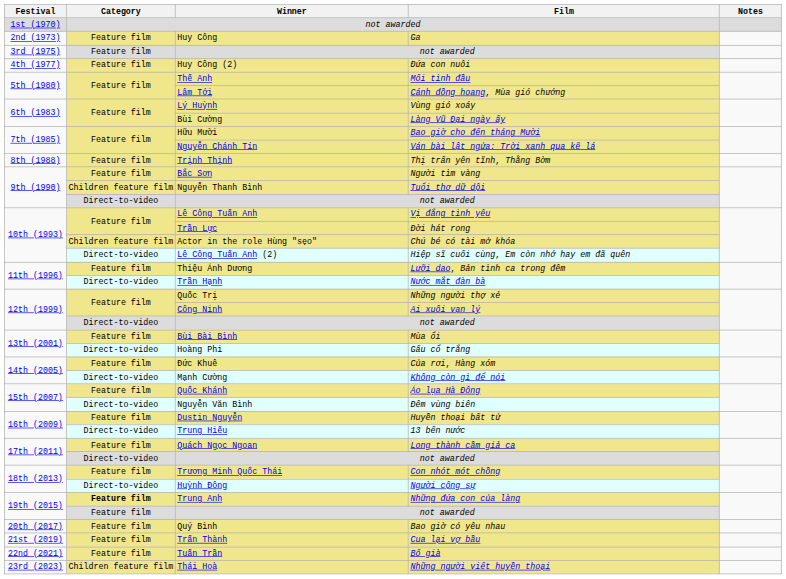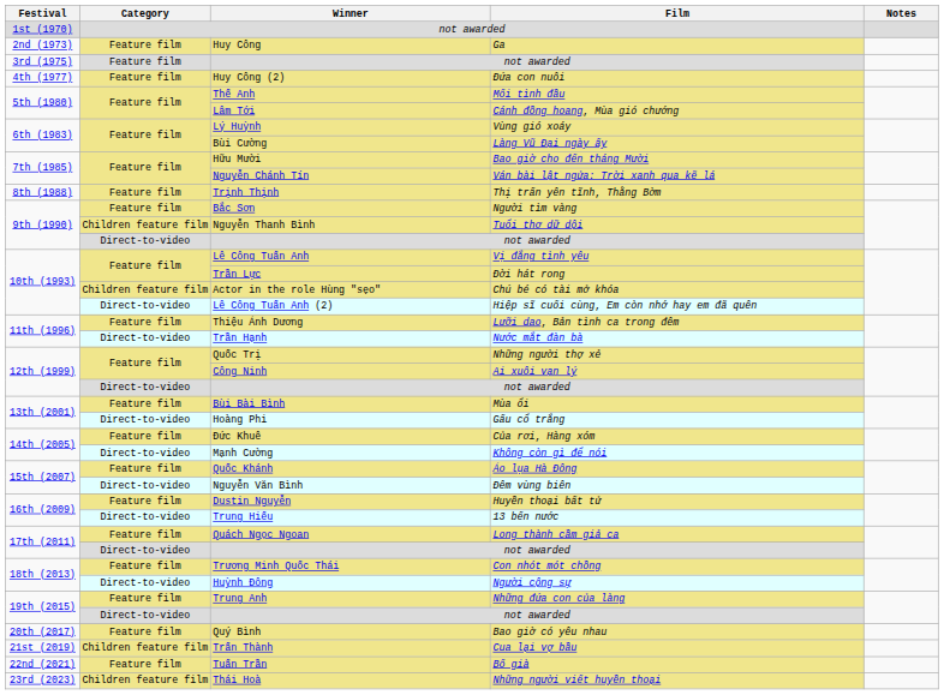 <table class="sortable wikitable">
 <tr>
 <th width="8%">Festival</th>
 <th width="14%">Category</th>
 <th width="30%">Winner</th>
 <th width="40%">Film</th>
 <th width="8%">Notes</th>
 </tr>
 <tr>
 <td align=center align=center style="background:#DCDCDC"><a href='#'>1st (1970)</a></td>
 <td colspan=3 align=center align=center style="background:#DCDCDC"><em>not awarded</em></td>
 <td style="background:#DCDCDC"></td>
 </tr>
 <tr>
 <td align=center><a href='#'>2nd (1973)</a></td>
 <td align=center style="background:#F0E68C">Feature film</td>
 <td style="background:#F0E68C">Huy Công</td>
 <td style="background:#F0E68C"><em>Ga</em></td>
 <td></td>
 </tr>
 <tr>
 <td align=center><a href='#'>3rd (1975)</a></td>
 <td align=center style="background:#DCDCDC">Feature film</td>
 <td colspan=2 align=center style="background:#DCDCDC"><em>not awarded</em></td>
 <td></td>
 </tr>
 <tr>
 <td align=center><a href='#'>4th (1977)</a></td>
 <td align=center style="background:#F0E68C">Feature film</td>
 <td style="background:#F0E68C">Huy Công (2)</td>
 <td style="background:#F0E68C"><em>Đứa con nuôi</em></td>
 <td></td>
 </tr>
 <tr>
 <td align=center rowspan=2><a href='#'>5th (1980)</a></td>
 <td align=center rowspan=2 style="background:#F0E68C">Feature film</td>
 <td style="background:#F0E68C"><a href='#'>Thế Anh</a></td>
 <td style="background:#F0E68C"><em><a href='#'>Mối tình đầu</a></em></td>
 <td rowspan=2></td>
 </tr>
 <tr>
 <td style="background:#F0E68C"><a href='#'>Lâm Tới</a></td>
 <td style="background:#F0E68C"><em><a href='#'>Cánh đồng hoang</a></em>, <em>Mùa gió chướng</em></td>
 </tr>
 <tr>
 <td align=center rowspan=2><a href='#'>6th (1983)</a></td>
 <td align=center rowspan=2 style="background:#F0E68C">Feature film</td>
 <td style="background:#F0E68C"><a href='#'>Lý Huỳnh</a></td>
 <td style="background:#F0E68C"><em>Vùng gió xoáy</em></td>
 <td rowspan=2></td>
 </tr>
 <tr>
 <td style="background:#F0E68C">Bùi Cường</td>
 <td style="background:#F0E68C"><em><a href='#'>Làng Vũ Đại ngày ấy</a></em></td>
 </tr>
 <tr>
 <td align=center rowspan=2><a href='#'>7th (1985)</a></td>
 <td align=center rowspan=2 style="background:#F0E68C">Feature film</td>
 <td style="background:#F0E68C">Hữu Mười</td>
 <td style="background:#F0E68C"><em><a href='#'>Bao giờ cho đến tháng Mười</a></em></td>
 <td rowspan=2></td>
 </tr>
 <tr>
 <td style="background:#F0E68C"><a href='#'>Nguyễn Chánh Tín</a></td>
 <td style="background:#F0E68C"><em><a href='#'>Ván bài lật ngửa: Trời xanh qua kẽ lá</a></em></td>
 </tr>
 <tr>
 <td align=center><a href='#'>8th (1988)</a></td>
 <td align=center style="background:#F0E68C">Feature film</td>
 <td style="background:#F0E68C"><a href='#'>Trịnh Thịnh</a></td>
 <td style="background:#F0E68C"><em>Thị trấn yên tĩnh</em>, <em>Thằng Bờm</em></td>
 <td></td>
 </tr>
 <tr>
 <td align=center rowspan=3><a href='#'>9th (1990)</a></td>
 <td align=center style="background:#F0E68C">Feature film</td>
 <td style="background:#F0E68C"><a href='#'>Bắc Sơn</a></td>
 <td style="background:#F0E68C"><em>Người tìm vàng</em></td>
 <td rowspan=3></td>
 </tr>
 <tr>
 <td align=center style="background:#F0E68C">Children feature film</td>
 <td style="background:#F0E68C">Nguyễn Thanh Bình</td>
 <td style="background:#F0E68C"><em><a href='#'>Tuổi thơ dữ dội</a></em></td>
 </tr>
 <tr>
 <td align=center style="background:#DCDCDC">Direct-to-video</td>
 <td colspan=2 align=center style="background:#DCDCDC"><em>not awarded</em></td>
 </tr>
 <tr>
 <td align=center rowspan=4><a href='#'>10th (1993)</a></td>
 <td align=center rowspan=2 style="background:#F0E68C">Feature film</td>
 <td style="background:#F0E68C"><a href='#'>Lê Công Tuấn Anh</a></td>
 <td style="background:#F0E68C"><em><a href='#'>Vị đắng tình yêu</a></em></td>
 <td rowspan=4></td>
 </tr>
 <tr>
 <td style="background:#F0E68C"><a href='#'>Trần Lực</a></td>
 <td style="background:#F0E68C"><em>Đời hát rong</em></td>
 </tr>
 <tr>
 <td align=center style="background:#F0E68C">Children feature film</td>
 <td style="background:#F0E68C">Actor in the role Hùng "sẹo"</td>
 <td style="background:#F0E68C"><em>Chú bé có tài mở khóa</em></td>
 </tr>
 <tr>
 <td align=center style="background:#E0FFFF">Direct-to-video</td>
 <td style="background:#E0FFFF"><a href='#'>Lê Công Tuấn Anh</a> (2)</td>
 <td style="background:#E0FFFF"><em>Hiệp sĩ cuối cùng</em>, <em>Em còn nhớ hay em đã quên</em></td>
 </tr>
 <tr>
 <td align=center rowspan=2><a href='#'>11th (1996)</a></td>
 <td align=center style="background:#F0E68C">Feature film</td>
 <td style="background:#F0E68C">Thiệu Ánh Dương</td>
 <td style="background:#F0E68C"><em><a href='#'>Lưỡi dao</a></em>, <em>Bản tình ca trong đêm</em></td>
 <td rowspan=2></td>
 </tr>
 <tr>
 <td align=center style="background:#E0FFFF">Direct-to-video</td>
 <td style="background:#E0FFFF"><a href='#'>Trần Hạnh</a></td>
 <td style="background:#E0FFFF"><em><a href='#'>Nước mắt đàn bà</a></em></td>
 </tr>
 <tr>
 <td align=center rowspan=3><a href='#'>12th (1999)</a></td>
 <td align=center rowspan=2 style="background:#F0E68C">Feature film</td>
 <td style="background:#F0E68C">Quốc Trị</td>
 <td style="background:#F0E68C"><em>Những người thợ xẻ</em></td>
 <td rowspan=3></td>
 </tr>
 <tr>
 <td style="background:#F0E68C"><a href='#'>Công Ninh</a></td>
 <td style="background:#F0E68C"><em><a href='#'>Ai xuôi vạn lý</a></em></td>
 </tr>
 <tr>
 <td align=center style="background:#DCDCDC">Direct-to-video</td>
 <td colspan=2 align=center style="background:#DCDCDC"><em>not awarded</em></td>
 </tr>
 <tr>
 <td align=center rowspan=2><a href='#'>13th (2001)</a></td>
 <td align=center style="background:#F0E68C">Feature film</td>
 <td style="background:#F0E68C"><a href='#'>Bùi Bài Bình</a></td>
 <td style="background:#F0E68C"><em>Mùa ổi</em></td>
 <td rowspan=2></td>
 </tr>
 <tr>
 <td align=center style="background:#E0FFFF">Direct-to-video</td>
 <td style="background:#E0FFFF">Hoàng Phi</td>
 <td style="background:#E0FFFF"><em>Gấu cổ trắng</em></td>
 </tr>
 <tr>
 <td align=center rowspan=2><a href='#'>14th (2005)</a></td>
 <td align=center style="background:#F0E68C">Feature film</td>
 <td style="background:#F0E68C">Đức Khuê</td>
 <td style="background:#F0E68C"><em>Của rơi</em>, <em>Hàng xóm</em></td>
 <td rowspan=2></td>
 </tr>
 <tr>
 <td align=center style="background:#E0FFFF">Direct-to-video</td>
 <td style="background:#E0FFFF">Mạnh Cường</td>
 <td style="background:#E0FFFF"><em><a href='#'>Không còn gì để nói</a></em></td>
 </tr>
 <tr>
 <td align=center rowspan=2><a href='#'>15th (2007)</a></td>
 <td align=center style="background:#F0E68C">Feature film</td>
 <td style="background:#F0E68C"><a href='#'>Quốc Khánh</a></td>
 <td style="background:#F0E68C"><em><a href='#'>Áo lụa Hà Đông</a></em></td>
 <td rowspan=2></td>
 </tr>
 <tr>
 <td align=center style="background:#E0FFFF">Direct-to-video</td>
 <td style="background:#E0FFFF">Nguyễn Văn Bình</td>
 <td style="background:#E0FFFF"><em>Đêm vùng biên</em></td>
 </tr>
 <tr>
 <td align=center rowspan=2><a href='#'>16th (2009)</a></td>
 <td align=center style="background:#F0E68C">Feature film</td>
 <td style="background:#F0E68C"><a href='#'>Dustin Nguyễn</a></td>
 <td style="background:#F0E68C"><em>Huyền thoại bất tử</em></td>
 <td rowspan=2></td>
 </tr>
 <tr>
 <td align=center style="background:#E0FFFF">Direct-to-video</td>
 <td style="background:#E0FFFF"><a href='#'>Trung Hiếu</a></td>
 <td style="background:#E0FFFF"><em>13 bến nước</em></td>
 </tr>
 <tr>
 <td align=center rowspan=2><a href='#'>17th (2011)</a></td>
 <td align=center style="background:#F0E68C">Feature film</td>
 <td style="background:#F0E68C"><a href='#'>Quách Ngọc Ngoan</a></td>
 <td style="background:#F0E68C"><em><a href='#'>Long thành cầm giả ca</a></em></td>
 <td rowspan=2></td>
 </tr>
 <tr>
 <td align=center style="background:#DCDCDC">Direct-to-video</td>
 <td colspan=2 align=center style="background:#DCDCDC"><em>not awarded</em></td>
 </tr>
 <tr>
 <td align=center rowspan=2><a href='#'>18th (2013)</a></td>
 <td align=center style="background:#F0E68C">Feature film</td>
 <td style="background:#F0E68C"><a href='#'>Trương Minh Quốc Thái</a></td>
 <td style="background:#F0E68C"><em><a href='#'>Con nhót mót chồng</a></em></td>
 <td rowspan=2></td>
 </tr>
 <tr>
 <td align=center style="background:#E0FFFF">Direct-to-video</td>
 <td style="background:#E0FFFF"><a href='#'>Huỳnh Đông</a></td>
 <td style="background:#E0FFFF"><em><a href='#'>Người cộng sự</a></em></td>
 </tr>
 <tr>
 <td align=center rowspan=2><a href='#'>19th (2015)</a></td>
-<td align=center style="background:#F0E68C"><strong>Feature film</strong></td>
+<td align=center style="background:#F0E68C">Feature film</td>
 <td style="background:#F0E68C"><a href='#'>Trung Anh</a></td>
 <td style="background:#F0E68C"><em><a href='#'>Những đứa con của làng</a></em></td>
 <td rowspan=2></td>
 </tr>
 <tr>
-<td align=center style="background:#DCDCDC">Feature film</td>
+<td align=center style="background:#DCDCDC">Direct-to-video</td>
 <td colspan=2 align=center style="background:#DCDCDC"><em>not awarded</em></td>
 </tr>
 <tr>
 <td align=center><a href='#'>20th (2017)</a></td>
 <td align=center style="background:#F0E68C">Feature film</td>
 <td style="background:#F0E68C">Quý Bình</td>
 <td style="background:#F0E68C"><em>Bao giờ có yêu nhau</em></td>
 <td></td>
 </tr>
 <tr>
 <td align=center><a href='#'>21st (2019)</a></td>
-<td align=center style="background:#F0E68C">Feature film</td>
+<td align=center style="background:#F0E68C">Children feature film</td>
 <td style="background:#F0E68C"><a href='#'>Trấn Thành</a></td>
 <td style="background:#F0E68C"><em><a href='#'>Cua lại vợ bầu</a></em></td>
 <td></td>
 </tr>
 <tr>
 <td align=center><a href='#'>22nd (2021)</a></td>
 <td align=center style="background:#F0E68C">Feature film</td>
 <td style="background:#F0E68C"><a href='#'>Tuấn Trần</a></td>
 <td style="background:#F0E68C"><em><a href='#'>Bố già</a></em></td>
 <td></td>
 </tr>
 <tr>
 <td align=center><a href='#'>23rd (2023)</a></td>
 <td align=center style="background:#F0E68C">Children feature film</td>
 <td style="background:#F0E68C"><a href='#'>Thái Hoà</a></td>
 <td style="background:#F0E68C"><em><a href='#'>Những người viết huyền thoại</a></em></td>
 <td></td>
 </tr>
 </table>
